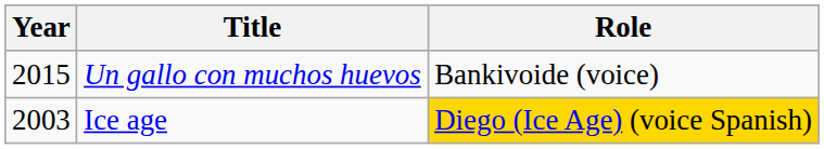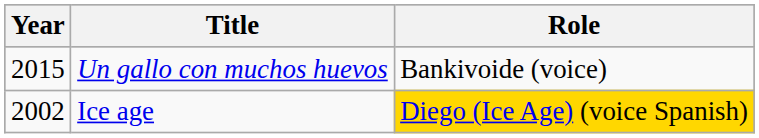 <table class="wikitable">
 <tr>
 <th>Year</th>
 <th>Title</th>
 <th>Role</th>
 </tr>
 <tr>
 <td>2015</td>
 <td><em><a href='#'>Un gallo con muchos huevos</a></em></td>
 <td>Bankivoide (voice)</td>
 </tr>
 <tr>
-<td>2003</td>
+<td>2002</td>
 <td><a href='#'>Ice age</a></td>
 <td style="background: gold;"><a href='#'>Diego (Ice Age)</a> (voice Spanish)</td>
 </tr>
 </table>
